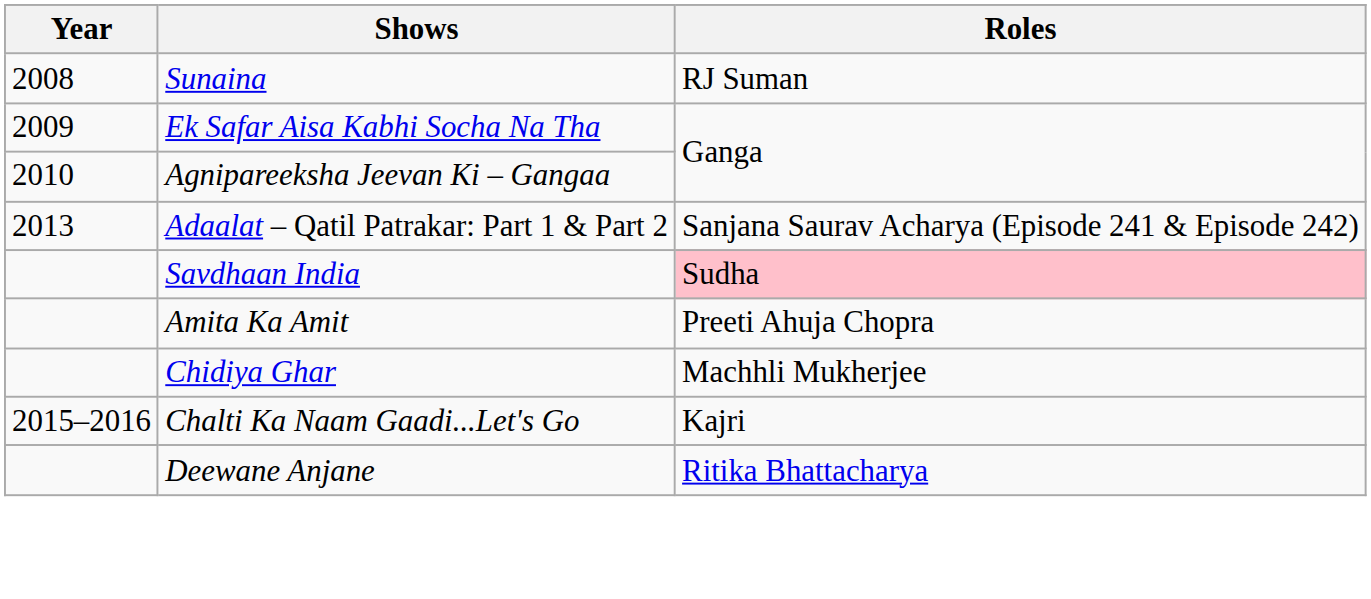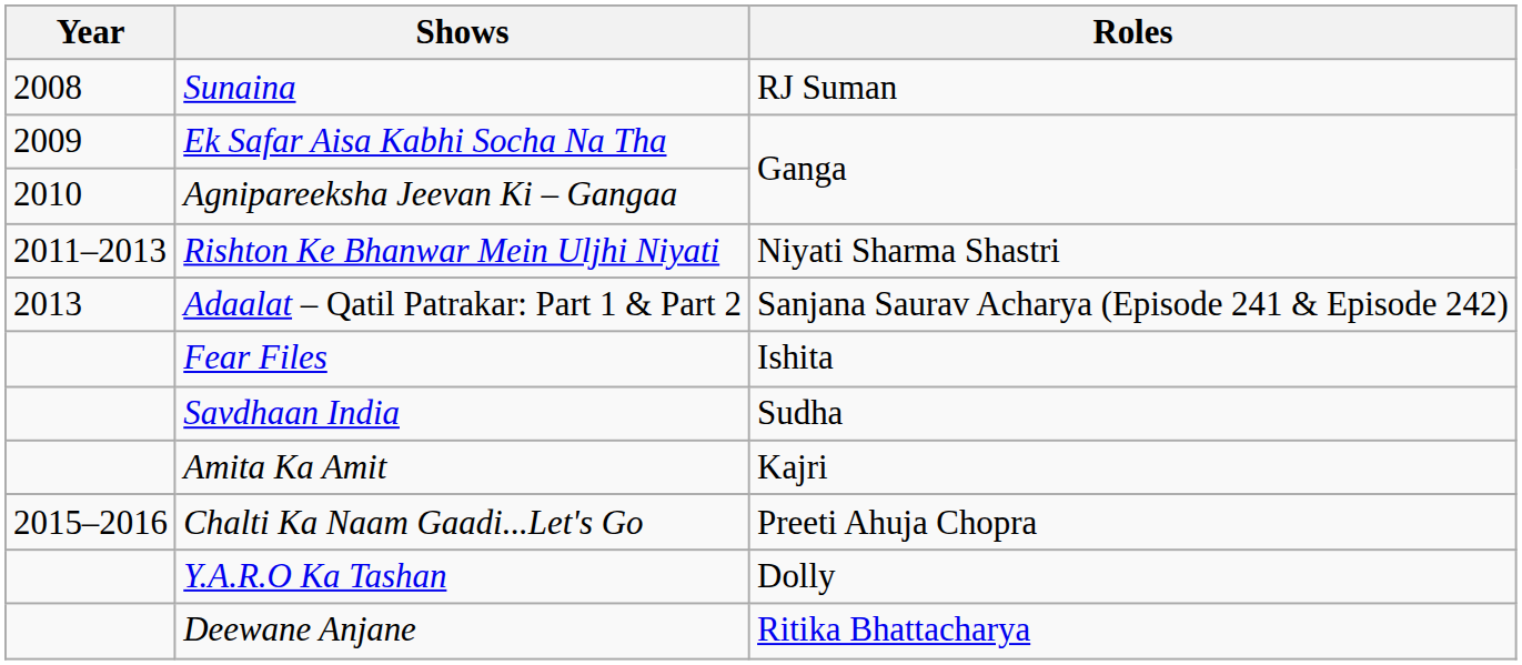 <table class="wikitable sortable">
 <tr>
 <th>Year</th>
 <th>Shows</th>
 <th>Roles</th>
 </tr>
 <tr>
 <td>2008</td>
 <td><em><a href='#'>Sunaina</a></em></td>
 <td>RJ Suman</td>
 </tr>
 <tr>
 <td>2009</td>
 <td><em><a href='#'>Ek Safar Aisa Kabhi Socha Na Tha</a></em></td>
 <td rowspan = "2">Ganga</td>
 </tr>
 <tr>
 <td>2010</td>
 <td><em>Agnipareeksha Jeevan Ki – Gangaa</em></td>
 </tr>
 <tr>
+<td>2011–2013</td>
+<td><em><a href='#'>Rishton Ke Bhanwar Mein Uljhi Niyati</a></em></td>
+<td>Niyati Sharma Shastri</td>
+</tr>
+<tr>
 <td>2013</td>
 <td><em><a href='#'>Adaalat</a></em> – Qatil Patrakar: Part 1 & Part 2</td>
 <td>Sanjana Saurav Acharya (Episode 241 & Episode 242)</td>
 </tr>
 <tr>
 <td></td>
+<td><em><a href='#'>Fear Files</a></em></td>
+<td>Ishita</td>
+</tr>
+<tr>
+<td></td>
 <td><em><a href='#'>Savdhaan India</a></em></td>
-<td style="background: pink;">Sudha</td>
+<td>Sudha</td>
 </tr>
 <tr>
 <td></td>
 <td><em>Amita Ka Amit</em></td>
+<td>Kajri</td>
+</tr>
+<tr>
+<td>2015–2016</td>
+<td><em>Chalti Ka Naam Gaadi...Let's Go</em></td>
 <td>Preeti Ahuja Chopra</td>
 </tr>
 <tr>
 <td></td>
-<td><em><a href='#'>Chidiya Ghar</a></em></td>
-<td>Machhli Mukherjee</td>
-</tr>
-<tr>
-<td>2015–2016</td>
-<td><em>Chalti Ka Naam Gaadi...Let's Go</em></td>
-<td>Kajri</td>
+<td><em><a href='#'>Y.A.R.O Ka Tashan</a></em></td>
+<td>Dolly</td>
 </tr>
 <tr>
 <td></td>
 <td><em>Deewane Anjane</em></td>
 <td><a href='#'>Ritika Bhattacharya</a></td>
 </tr>
 </table>
